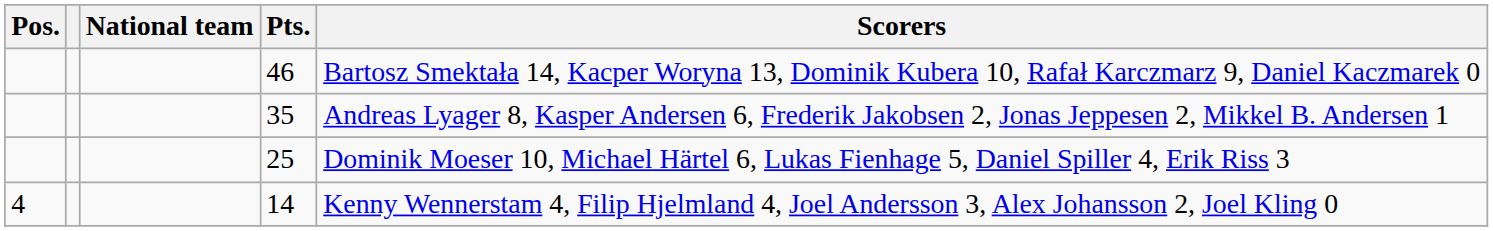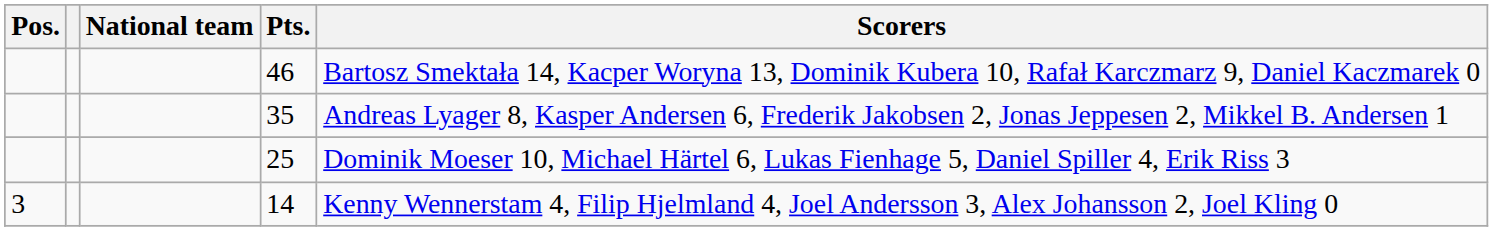 <table class=wikitable>
 <tr>
 <th>Pos.</th>
 <th></th>
 <th>National team</th>
 <th>Pts.</th>
 <th>Scorers</th>
 </tr>
 <tr>
 <td></td>
 <td></td>
 <td align=left></td>
 <td>46</td>
 <td><a href='#'>Bartosz Smektała</a> 14, <a href='#'>Kacper Woryna</a> 13, <a href='#'>Dominik Kubera</a> 10, <a href='#'>Rafał Karczmarz</a> 9, <a href='#'>Daniel Kaczmarek</a> 0</td>
 </tr>
 <tr>
 <td></td>
 <td></td>
 <td align=left></td>
 <td>35</td>
 <td><a href='#'>Andreas Lyager</a> 8, <a href='#'>Kasper Andersen</a> 6, <a href='#'>Frederik Jakobsen</a> 2, <a href='#'>Jonas Jeppesen</a> 2, <a href='#'>Mikkel B. Andersen</a> 1</td>
 </tr>
 <tr>
 <td></td>
 <td></td>
 <td align=left></td>
 <td>25</td>
 <td><a href='#'>Dominik Moeser</a> 10, <a href='#'>Michael Härtel</a> 6, <a href='#'>Lukas Fienhage</a> 5, <a href='#'>Daniel Spiller</a> 4, <a href='#'>Erik Riss</a> 3</td>
 </tr>
 <tr>
-<td>4</td>
+<td>3</td>
 <td></td>
 <td align=left></td>
 <td>14</td>
 <td><a href='#'>Kenny Wennerstam</a> 4, <a href='#'>Filip Hjelmland</a> 4, <a href='#'>Joel Andersson</a> 3, <a href='#'>Alex Johansson</a> 2, <a href='#'>Joel Kling</a> 0</td>
 </tr>
 </table>
